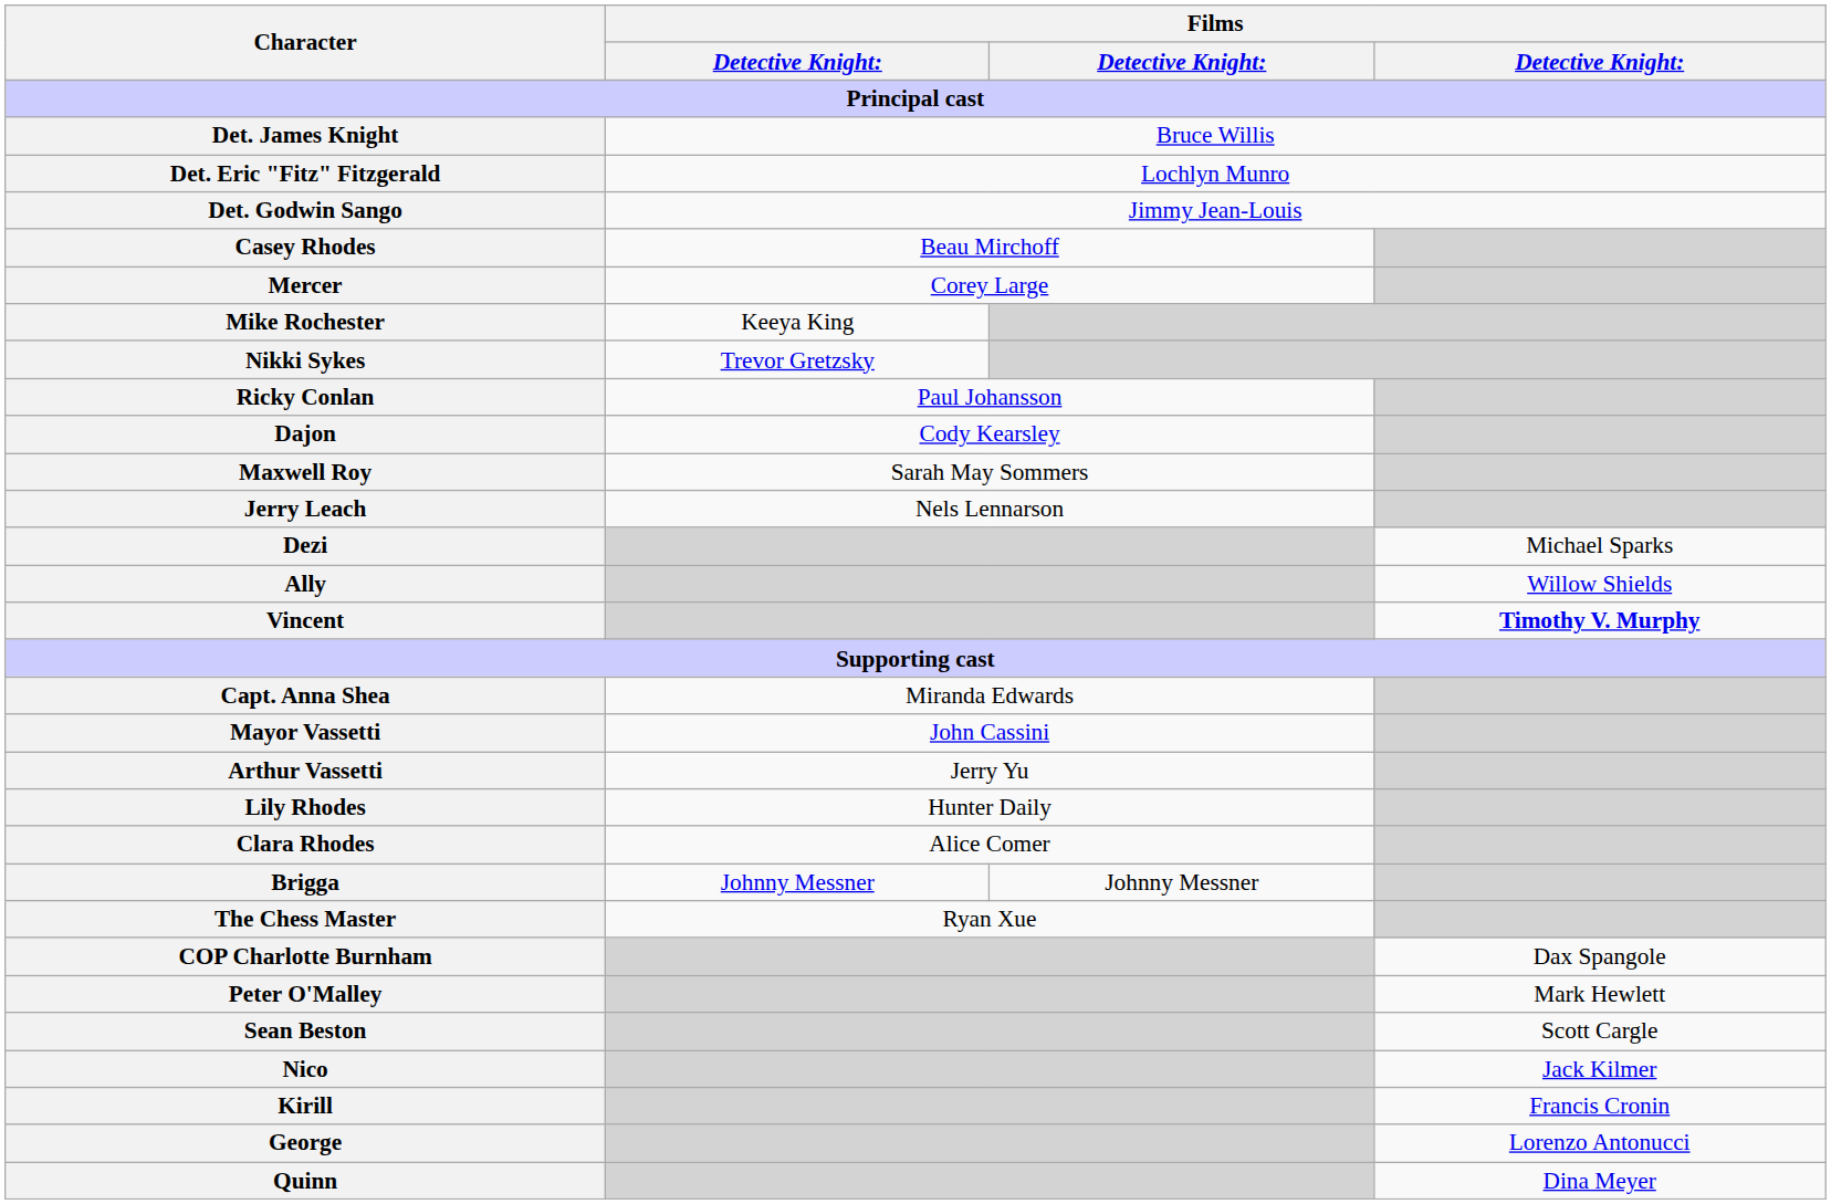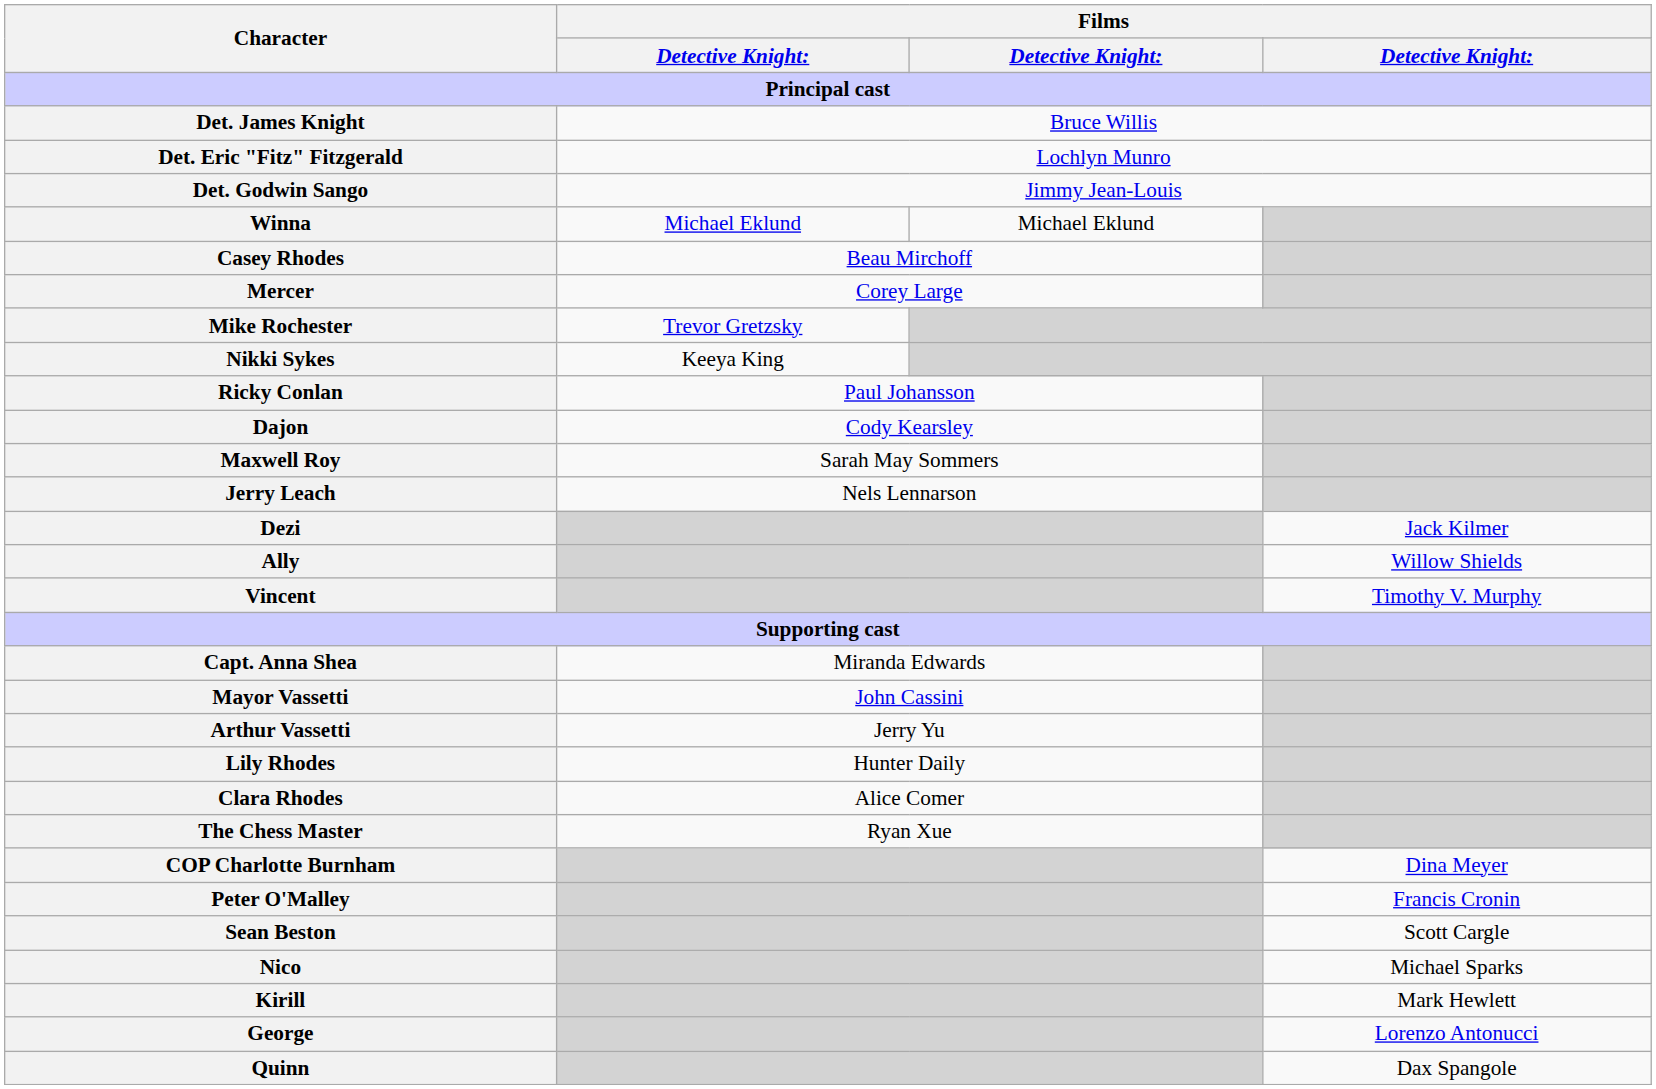 <table class="wikitable plainrowheaders" style="text-align:center; width:98%;">
 <tr>
 <th rowspan="2">Character</th>
 <th colspan="3">Films</th>
 </tr>
 <tr>
 <th><em><a href='#'>Detective Knight: <br></a></em></th>
 <th><em><a href='#'>Detective Knight: <br></a></em></th>
 <th><em><a href='#'>Detective Knight: <br></a></em></th>
 </tr>
 <tr>
 <th style="background-color:#ccccff;" colspan="4">Principal cast</th>
 </tr>
 <tr>
 <th>Det. James Knight</th>
 <td colspan="3"><a href='#'>Bruce Willis</a></td>
 </tr>
 <tr>
 <th>Det. Eric "Fitz" Fitzgerald</th>
 <td colspan="3"><a href='#'>Lochlyn Munro</a></td>
 </tr>
 <tr>
 <th>Det. Godwin Sango</th>
 <td colspan="3"><a href='#'>Jimmy Jean-Louis</a></td>
 </tr>
 <tr>
+<th>Winna</th>
+<td><a href='#'>Michael Eklund</a></td>
+<td>Michael Eklund</td>
+<td style="background:lightgrey;"> </td>
+</tr>
+<tr>
 <th>Casey Rhodes</th>
 <td colspan="2"><a href='#'>Beau Mirchoff</a></td>
 <td style="background:lightgrey;"> </td>
 </tr>
 <tr>
 <th>Mercer</th>
 <td colspan="2"><a href='#'>Corey Large</a></td>
 <td style="background:lightgrey;"> </td>
 </tr>
 <tr>
 <th>Mike Rochester</th>
-<td>Keeya King</td>
+<td><a href='#'>Trevor Gretzsky</a></td>
 <td colspan="2" style="background:lightgrey;"> </td>
 </tr>
 <tr>
 <th>Nikki Sykes</th>
-<td><a href='#'>Trevor Gretzsky</a></td>
+<td>Keeya King</td>
 <td colspan="2" style="background:lightgrey;"> </td>
 </tr>
 <tr>
 <th>Ricky Conlan <br></th>
 <td colspan="2"><a href='#'>Paul Johansson</a></td>
 <td style="background:lightgrey;"> </td>
 </tr>
 <tr>
 <th>Dajon</th>
 <td colspan="2"><a href='#'>Cody Kearsley</a></td>
 <td style="background:lightgrey;"> </td>
 </tr>
 <tr>
 <th>Maxwell Roy</th>
 <td colspan="2">Sarah May Sommers</td>
 <td style="background:lightgrey;"> </td>
 </tr>
 <tr>
 <th>Jerry Leach</th>
 <td colspan="2">Nels Lennarson</td>
 <td style="background:lightgrey;"> </td>
 </tr>
 <tr>
 <th>Dezi</th>
 <td colspan="2" style="background:lightgrey;"> </td>
-<td>Michael Sparks</td>
+<td><a href='#'>Jack Kilmer</a></td>
 </tr>
 <tr>
 <th>Ally</th>
 <td colspan="2" style="background:lightgrey;"> </td>
 <td><a href='#'>Willow Shields</a></td>
 </tr>
 <tr>
 <th>Vincent</th>
 <td colspan="2" style="background:lightgrey;"> </td>
-<td><strong><a href='#'>Timothy V. Murphy</a></strong></td>
+<td><a href='#'>Timothy V. Murphy</a></td>
 </tr>
 <tr>
 <th style="background-color:#ccccff;" colspan="4">Supporting cast</th>
 </tr>
 <tr>
 <th>Capt. Anna Shea</th>
 <td colspan="2">Miranda Edwards</td>
 <td style="background:lightgrey;"> </td>
 </tr>
 <tr>
 <th>Mayor Vassetti</th>
 <td colspan="2"><a href='#'>John Cassini</a></td>
 <td style="background:lightgrey;"> </td>
 </tr>
 <tr>
 <th>Arthur Vassetti</th>
 <td colspan="2">Jerry Yu</td>
 <td style="background:lightgrey;"> </td>
 </tr>
 <tr>
 <th>Lily Rhodes</th>
 <td colspan="2">Hunter Daily</td>
 <td style="background:lightgrey;"> </td>
 </tr>
 <tr>
 <th>Clara Rhodes</th>
 <td colspan="2">Alice Comer</td>
 <td style="background:lightgrey;"> </td>
 </tr>
 <tr>
-<th>Brigga</th>
-<td><a href='#'>Johnny Messner</a></td>
-<td>Johnny Messner</td>
-<td style="background:lightgrey;"> </td>
-</tr>
-<tr>
 <th>The Chess Master</th>
 <td colspan="2">Ryan Xue</td>
 <td style="background:lightgrey;"> </td>
 </tr>
 <tr>
 <th>COP Charlotte Burnham</th>
 <td colspan="2" style="background:lightgrey;"> </td>
-<td>Dax Spangole</td>
+<td><a href='#'>Dina Meyer</a></td>
 </tr>
 <tr>
 <th>Peter O'Malley</th>
 <td colspan="2" style="background:lightgrey;"> </td>
-<td>Mark Hewlett</td>
+<td><a href='#'>Francis Cronin</a></td>
 </tr>
 <tr>
 <th>Sean Beston</th>
 <td colspan="2" style="background:lightgrey;"> </td>
 <td>Scott Cargle</td>
 </tr>
 <tr>
 <th>Nico</th>
 <td colspan="2" style="background:lightgrey;"> </td>
-<td><a href='#'>Jack Kilmer</a></td>
+<td>Michael Sparks</td>
 </tr>
 <tr>
 <th>Kirill</th>
 <td colspan="2" style="background:lightgrey;"> </td>
-<td><a href='#'>Francis Cronin</a></td>
+<td>Mark Hewlett</td>
 </tr>
 <tr>
 <th>George</th>
 <td colspan="2" style="background:lightgrey;"> </td>
 <td><a href='#'>Lorenzo Antonucci</a></td>
 </tr>
 <tr>
 <th>Quinn</th>
 <td colspan="2" style="background:lightgrey;"> </td>
-<td><a href='#'>Dina Meyer</a></td>
+<td>Dax Spangole</td>
 </tr>
 <tr>
 </tr>
 </table>
